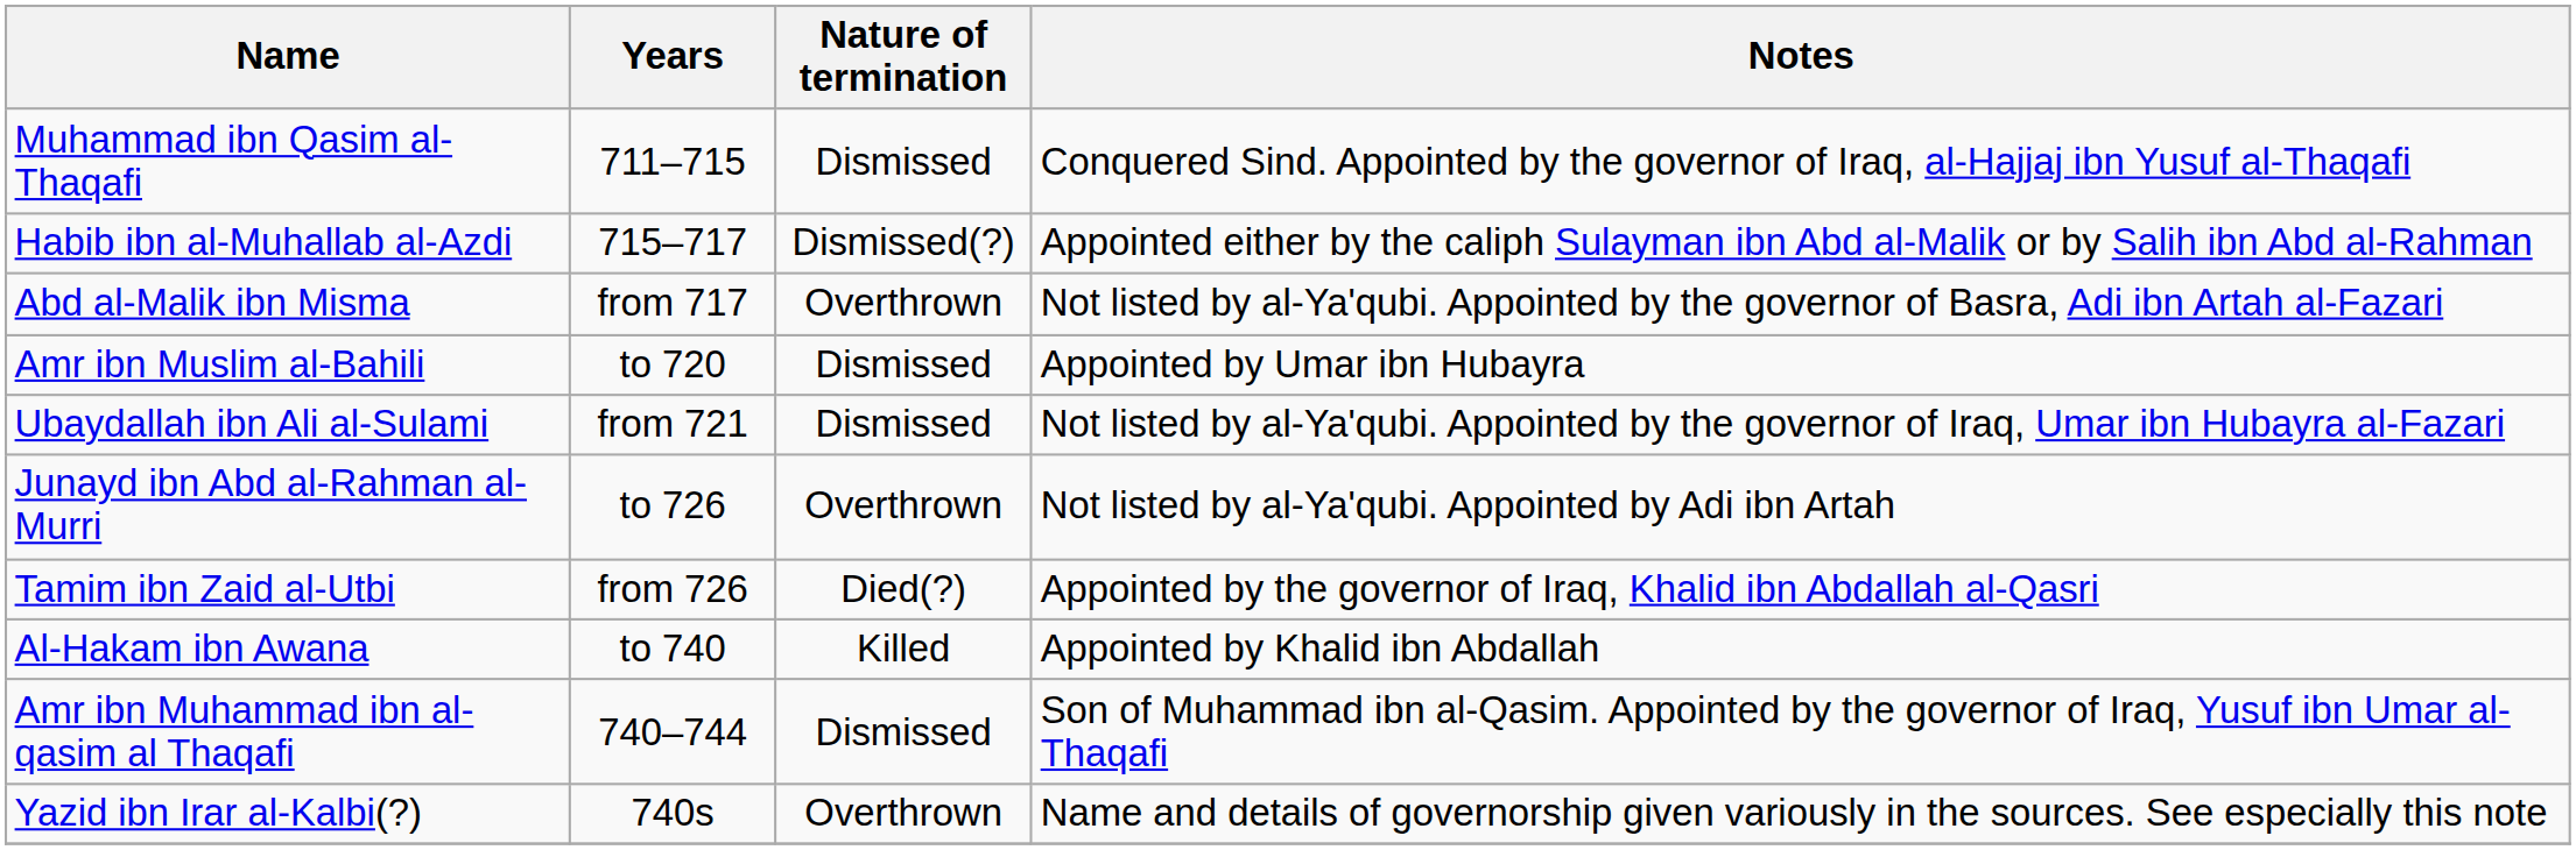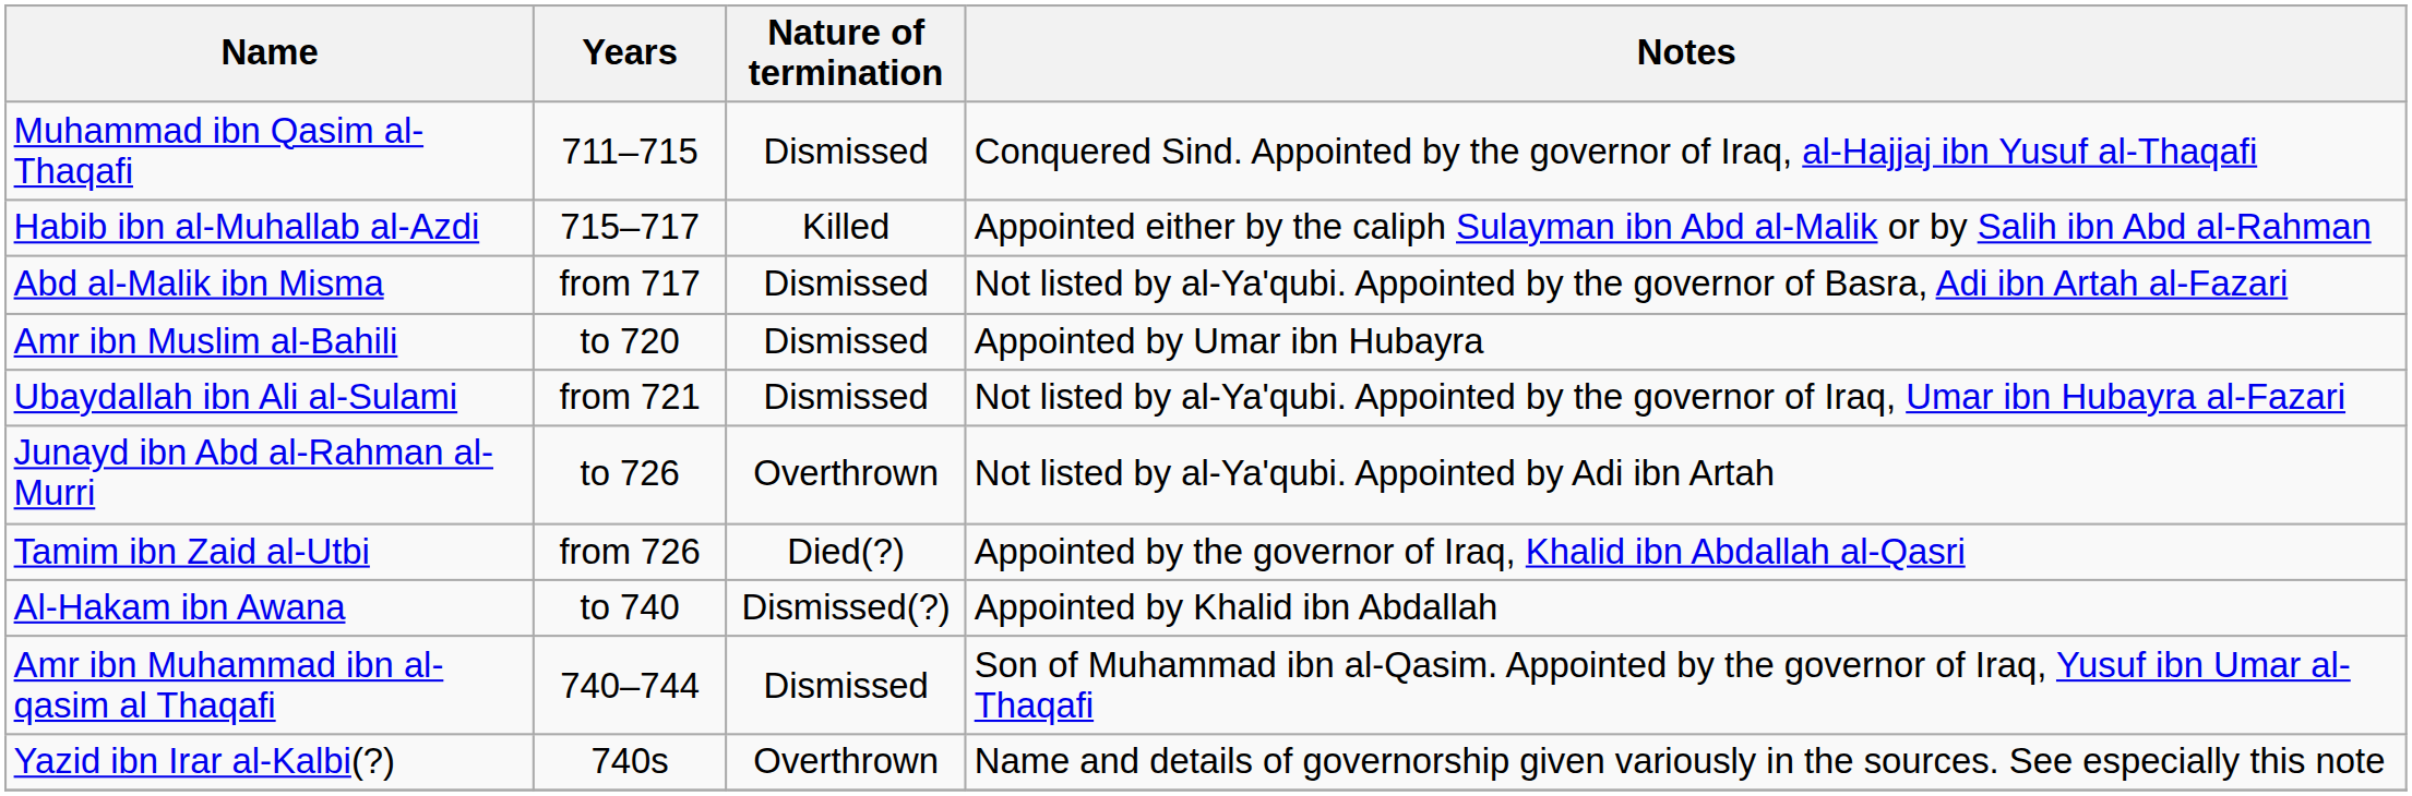 <table width=85% class="wikitable">
 <tr>
 <th width=22%>Name</th>
 <th width=8%>Years</th>
 <th width=10%>Nature of<br>termination</th>
 <th width=60%>Notes</th>
 </tr>
 <tr>
 <td><a href='#'>Muhammad ibn Qasim al-Thaqafi</a></td>
 <td align="center">711–715</td>
 <td align="center">Dismissed</td>
 <td>Conquered Sind. Appointed by the governor of Iraq, <a href='#'>al-Hajjaj ibn Yusuf al-Thaqafi</a></td>
 </tr>
 <tr>
 <td><a href='#'>Habib ibn al-Muhallab al-Azdi</a></td>
 <td align="center">715–717</td>
-<td align="center">Dismissed(?)</td>
+<td align="center">Killed</td>
 <td>Appointed either by the caliph <a href='#'>Sulayman ibn Abd al-Malik</a> or by <a href='#'>Salih ibn Abd al-Rahman</a></td>
 </tr>
 <tr>
 <td><a href='#'>Abd al-Malik ibn Misma</a></td>
 <td align="center">from 717</td>
-<td align="center">Overthrown</td>
+<td align="center">Dismissed</td>
 <td>Not listed by al-Ya'qubi. Appointed by the governor of Basra, <a href='#'>Adi ibn Artah al-Fazari</a></td>
 </tr>
 <tr>
 <td><a href='#'>Amr ibn Muslim al-Bahili</a></td>
 <td align="center">to 720</td>
 <td align="center">Dismissed</td>
 <td>Appointed by Umar ibn Hubayra</td>
 </tr>
 <tr>
 <td><a href='#'>Ubaydallah ibn Ali al-Sulami</a></td>
 <td align="center">from 721</td>
 <td align="center">Dismissed</td>
 <td>Not listed by al-Ya'qubi. Appointed by the governor of Iraq, <a href='#'>Umar ibn Hubayra al-Fazari</a></td>
 </tr>
 <tr>
 <td><a href='#'>Junayd ibn Abd al-Rahman al-Murri</a></td>
 <td align="center">to 726</td>
 <td align="center">Overthrown</td>
 <td>Not listed by al-Ya'qubi. Appointed by Adi ibn Artah</td>
 </tr>
 <tr>
 <td><a href='#'>Tamim ibn Zaid al-Utbi</a></td>
 <td align="center">from 726</td>
 <td align="center">Died(?)</td>
 <td>Appointed by the governor of Iraq, <a href='#'>Khalid ibn Abdallah al-Qasri</a></td>
 </tr>
 <tr>
 <td><a href='#'>Al-Hakam ibn Awana</a></td>
 <td align="center">to 740</td>
-<td align="center">Killed</td>
+<td align="center">Dismissed(?)</td>
 <td>Appointed by Khalid ibn Abdallah</td>
 </tr>
 <tr>
 <td><a href='#'>Amr ibn Muhammad ibn al-qasim al Thaqafi</a></td>
 <td align="center">740–744</td>
 <td align="center">Dismissed</td>
 <td>Son of Muhammad ibn al-Qasim. Appointed by the governor of Iraq, <a href='#'>Yusuf ibn Umar al-Thaqafi</a></td>
 </tr>
 <tr>
 <td><a href='#'>Yazid ibn Irar al-Kalbi</a>(?)</td>
 <td align="center">740s</td>
 <td align="center">Overthrown</td>
 <td>Name and details of governorship given variously in the sources. See especially this note</td>
 </tr>
 <tr>
 </tr>
 </table>
